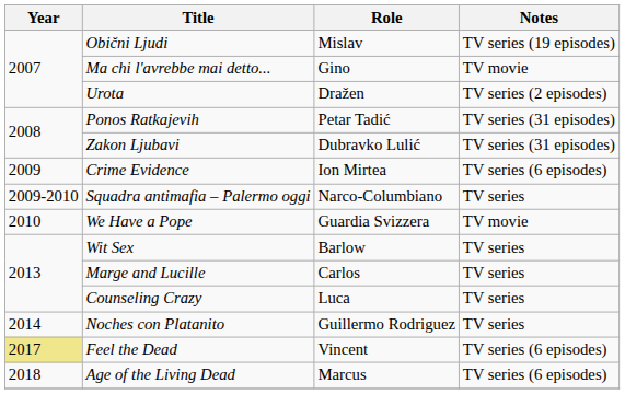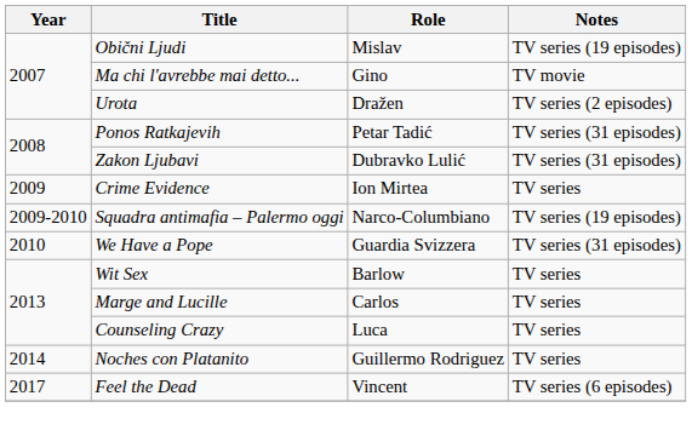 <table class="wikitable sortable">
 <tr>
 <th>Year</th>
 <th>Title</th>
 <th>Role</th>
 <th>Notes</th>
 </tr>
 <tr>
 <td rowspan="3">2007</td>
 <td><em>Obični Ljudi</em></td>
 <td>Mislav</td>
 <td>TV series (19 episodes)</td>
 </tr>
 <tr>
 <td><em>Ma chi l'avrebbe mai detto...</em></td>
 <td>Gino</td>
 <td>TV movie</td>
 </tr>
 <tr>
 <td><em>Urota</em></td>
 <td>Dražen</td>
 <td>TV series (2 episodes)</td>
 </tr>
 <tr>
 <td rowspan="2">2008</td>
 <td><em>Ponos Ratkajevih</em></td>
 <td>Petar Tadić</td>
 <td>TV series (31 episodes)</td>
 </tr>
 <tr>
 <td><em>Zakon Ljubavi</em></td>
 <td>Dubravko Lulić</td>
 <td>TV series (31 episodes)</td>
 </tr>
 <tr>
 <td>2009</td>
 <td><em>Crime Evidence</em></td>
 <td>Ion Mirtea</td>
-<td>TV series (6 episodes)</td>
+<td>TV series</td>
 </tr>
 <tr>
 <td>2009-2010</td>
 <td><em>Squadra antimafia – Palermo oggi</em></td>
 <td>Narco-Columbiano</td>
-<td>TV series</td>
+<td>TV series (19 episodes)</td>
 </tr>
 <tr>
 <td>2010</td>
 <td><em>We Have a Pope</em></td>
 <td>Guardia Svizzera</td>
-<td>TV movie</td>
+<td>TV series (31 episodes)</td>
 </tr>
 <tr>
 <td rowspan="3">2013</td>
 <td><em>Wit Sex</em></td>
 <td>Barlow</td>
 <td>TV series</td>
 </tr>
 <tr>
 <td><em>Marge and Lucille</em></td>
 <td>Carlos</td>
 <td>TV series</td>
 </tr>
 <tr>
 <td><em>Counseling Crazy</em></td>
 <td>Luca</td>
 <td>TV series</td>
 </tr>
 <tr>
 <td>2014</td>
 <td><em>Noches con Platanito</em></td>
 <td>Guillermo Rodriguez</td>
 <td>TV series</td>
 </tr>
 <tr>
-<td style="background: khaki;">2017</td>
+<td>2017</td>
 <td><em>Feel the Dead</em></td>
 <td>Vincent</td>
 <td>TV series (6 episodes)</td>
 </tr>
 <tr>
-<td>2018</td>
-<td><em>Age of the Living Dead</em></td>
-<td>Marcus</td>
-<td>TV series (6 episodes)</td>
-</tr>
-<tr>
 </tr>
 </table>
